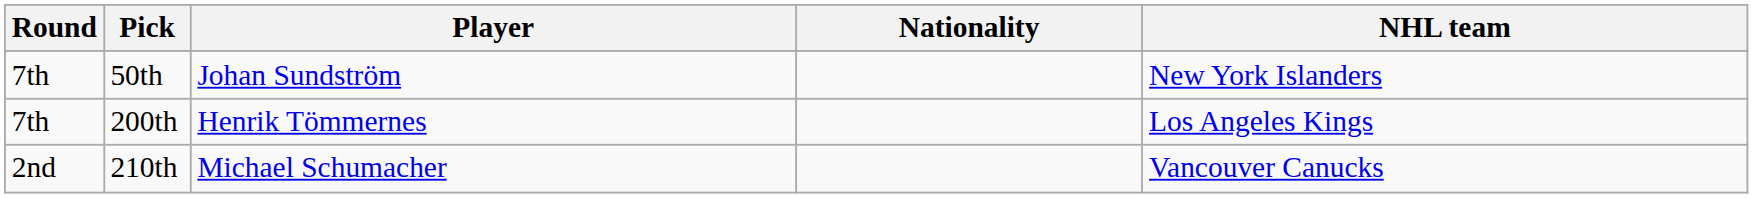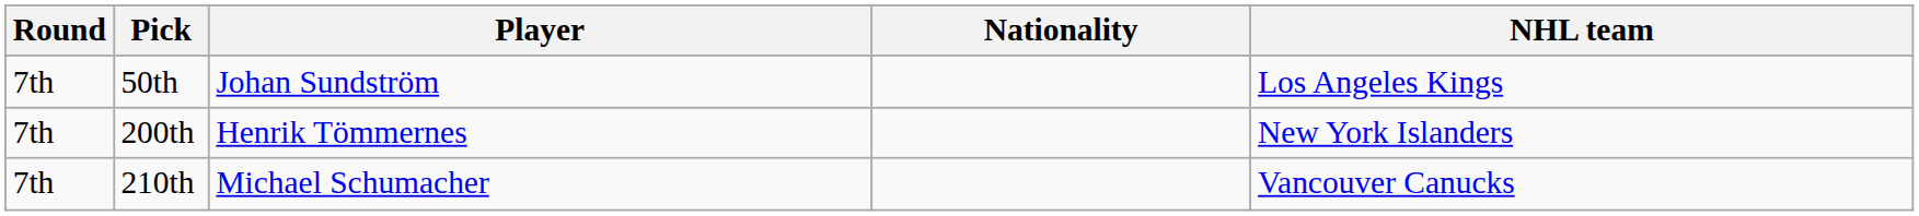 <table border="1" width="75%" class="wikitable">
 <tr>
 <th bgcolor="#DDDDFF" width="5.0%">Round</th>
 <th bgcolor="#DDDDFF" width="5.0%">Pick</th>
 <th bgcolor="#DDDDFF" width="35.0%">Player</th>
 <th bgcolor="#DDDDFF" width="20.0%">Nationality</th>
 <th bgcolor="#DDDDFF" width="35.0%">NHL team</th>
 </tr>
 <tr>
 <td>7th</td>
 <td>50th</td>
 <td><a href='#'>Johan Sundström</a></td>
 <td></td>
-<td><a href='#'>New York Islanders</a></td>
+<td><a href='#'>Los Angeles Kings</a></td>
 </tr>
 <tr>
 <td>7th</td>
 <td>200th</td>
 <td><a href='#'>Henrik Tömmernes</a></td>
 <td></td>
-<td><a href='#'>Los Angeles Kings</a></td>
+<td><a href='#'>New York Islanders</a></td>
 </tr>
 <tr>
-<td>2nd</td>
+<td>7th</td>
 <td>210th</td>
 <td><a href='#'>Michael Schumacher</a></td>
 <td></td>
 <td><a href='#'>Vancouver Canucks</a></td>
 </tr>
 </table>
